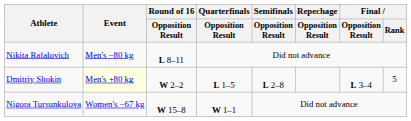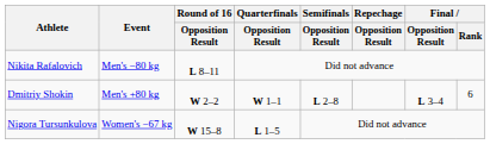 <table class="wikitable" style="font-size:90%;">
 <tr>
 <th rowspan=2>Athlete</th>
 <th rowspan=2>Event</th>
 <th>Round of 16</th>
 <th>Quarterfinals</th>
 <th>Semifinals</th>
 <th>Repechage</th>
 <th colspan=2>Final / </th>
 </tr>
 <tr style="font-size:95%">
 <th>Opposition<br>Result</th>
 <th>Opposition<br>Result</th>
 <th>Opposition<br>Result</th>
 <th>Opposition<br>Result</th>
 <th>Opposition<br>Result</th>
 <th>Rank</th>
 </tr>
 <tr align=center>
 <td align=left><a href='#'>Nikita Rafalovich</a></td>
 <td align=left><a href='#'>Men's −80 kg</a></td>
 <td><br><strong>L</strong> 8–11</td>
 <td colspan=5>Did not advance</td>
 </tr>
 <tr align=center>
 <td align=left><a href='#'>Dmitriy Shokin</a></td>
-<td align=left style="background: lightyellow;"><a href='#'>Men's +80 kg</a></td>
+<td align=left><a href='#'>Men's +80 kg</a></td>
 <td><br><strong>W</strong> 2–2 </td>
-<td><br><strong>L</strong> 1–5</td>
+<td><br><strong>W</strong> 1–1 </td>
 <td><br><strong>L</strong> 2–8</td>
 <td></td>
 <td><br><strong>L</strong> 3–4</td>
-<td>5</td>
+<td>6</td>
 </tr>
 <tr align=center>
 <td align=left><a href='#'>Nigora Tursunkulova</a></td>
 <td align=left><a href='#'>Women's −67 kg</a></td>
 <td><br><strong>W</strong> 15–8</td>
-<td><br><strong>W</strong> 1–1 </td>
+<td><br><strong>L</strong> 1–5</td>
 <td colspan=4>Did not advance</td>
 </tr>
 </table>
